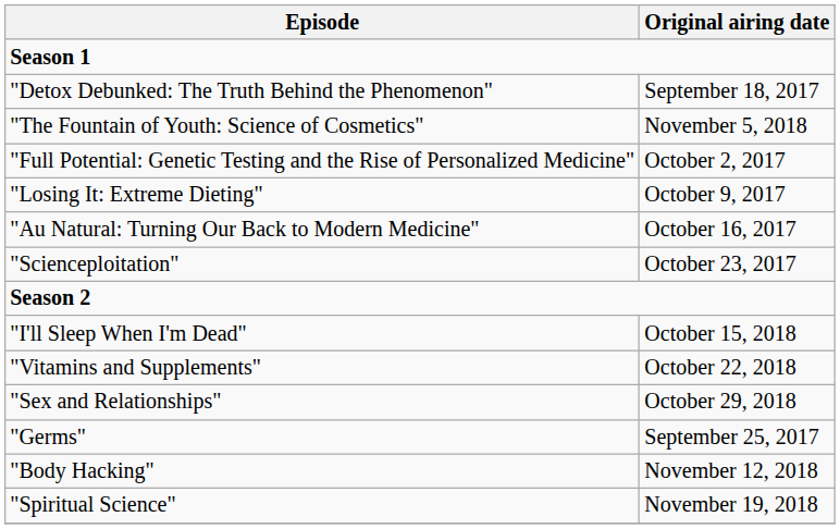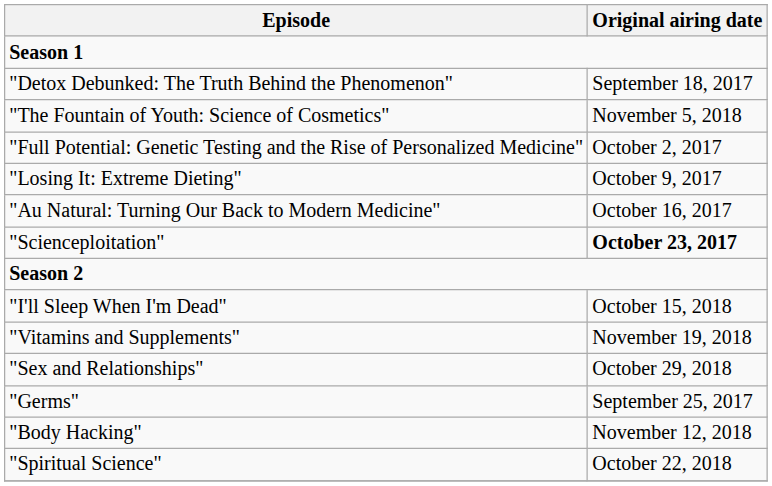 <table class="wikitable">
 <tr>
 <th>Episode</th>
 <th>Original airing date</th>
 </tr>
 <tr>
 <td colspan="2"><strong>Season 1</strong></td>
 </tr>
 <tr>
 <td>"Detox Debunked: The Truth Behind the Phenomenon"</td>
 <td>September 18, 2017</td>
 </tr>
 <tr>
 <td>"The Fountain of Youth: Science of Cosmetics"</td>
 <td>November 5, 2018</td>
 </tr>
 <tr>
 <td>"Full Potential: Genetic Testing and the Rise of Personalized Medicine"</td>
 <td>October 2, 2017</td>
 </tr>
 <tr>
 <td>"Losing It: Extreme Dieting"</td>
 <td>October 9, 2017</td>
 </tr>
 <tr>
 <td>"Au Natural: Turning Our Back to Modern Medicine"</td>
 <td>October 16, 2017</td>
 </tr>
 <tr>
 <td>"Scienceploitation"</td>
-<td>October 23, 2017</td>
+<td><strong>October 23, 2017</strong></td>
 </tr>
 <tr>
 <td colspan="2"><strong>Season 2</strong></td>
 </tr>
 <tr>
 <td>"I'll Sleep When I'm Dead"</td>
 <td>October 15, 2018</td>
 </tr>
 <tr>
 <td>"Vitamins and Supplements"</td>
-<td>October 22, 2018</td>
+<td>November 19, 2018</td>
 </tr>
 <tr>
 <td>"Sex and Relationships"</td>
 <td>October 29, 2018</td>
 </tr>
 <tr>
 <td>"Germs"</td>
 <td>September 25, 2017</td>
 </tr>
 <tr>
 <td>"Body Hacking"</td>
 <td>November 12, 2018</td>
 </tr>
 <tr>
 <td>"Spiritual Science"</td>
-<td>November 19, 2018</td>
+<td>October 22, 2018</td>
 </tr>
 <tr>
 </tr>
 </table>
